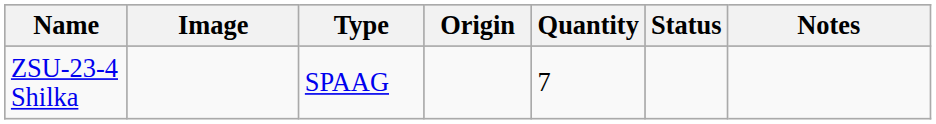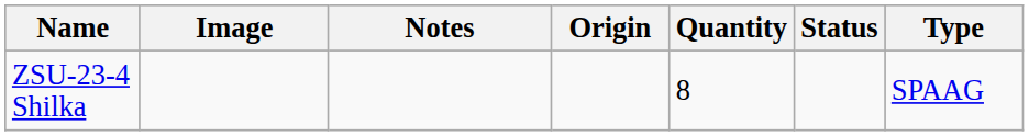 <table class="wikitable" style="width:90%;">
 <tr>
 <th width=14%>Name</th>
 <th width=20%>Image</th>
-<th width=14%>Type</th>
+<th width=24%>Notes</th>
 <th width=12%>Origin</th>
 <th width=10%>Quantity</th>
 <th width=06%>Status</th>
-<th width=24%>Notes</th>
+<th width=14%>Type</th>
 </tr>
 <tr>
 <td><a href='#'>ZSU-23-4 Shilka</a></td>
 <td></td>
-<td><a href='#'>SPAAG</a></td>
-<td></td>
-<td>7</td>
 <td></td>
 <td></td>
+<td>8</td>
+<td></td>
+<td><a href='#'>SPAAG</a></td>
 </tr>
 </table>
